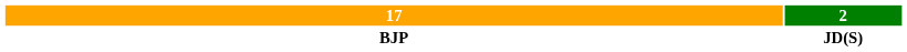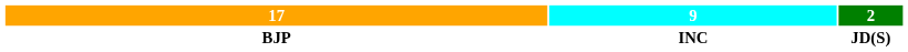 <table style="width:70%; text-align:center;">
 <tr style="color:white;">
 <td style="background:orange; width:60.71%;"><strong>17</strong></td>
+<td style="background:aqua; width:32.14%;"><strong>9</strong></td>
 <td style="background:green; width:9.15%;"><strong>2</strong></td>
 </tr>
 <tr>
 <td><span><strong>BJP</strong></span></td>
+<td><span><strong>INC</strong></span></td>
 <td><span><strong>JD(S)</strong></span></td>
 </tr>
 </table>
